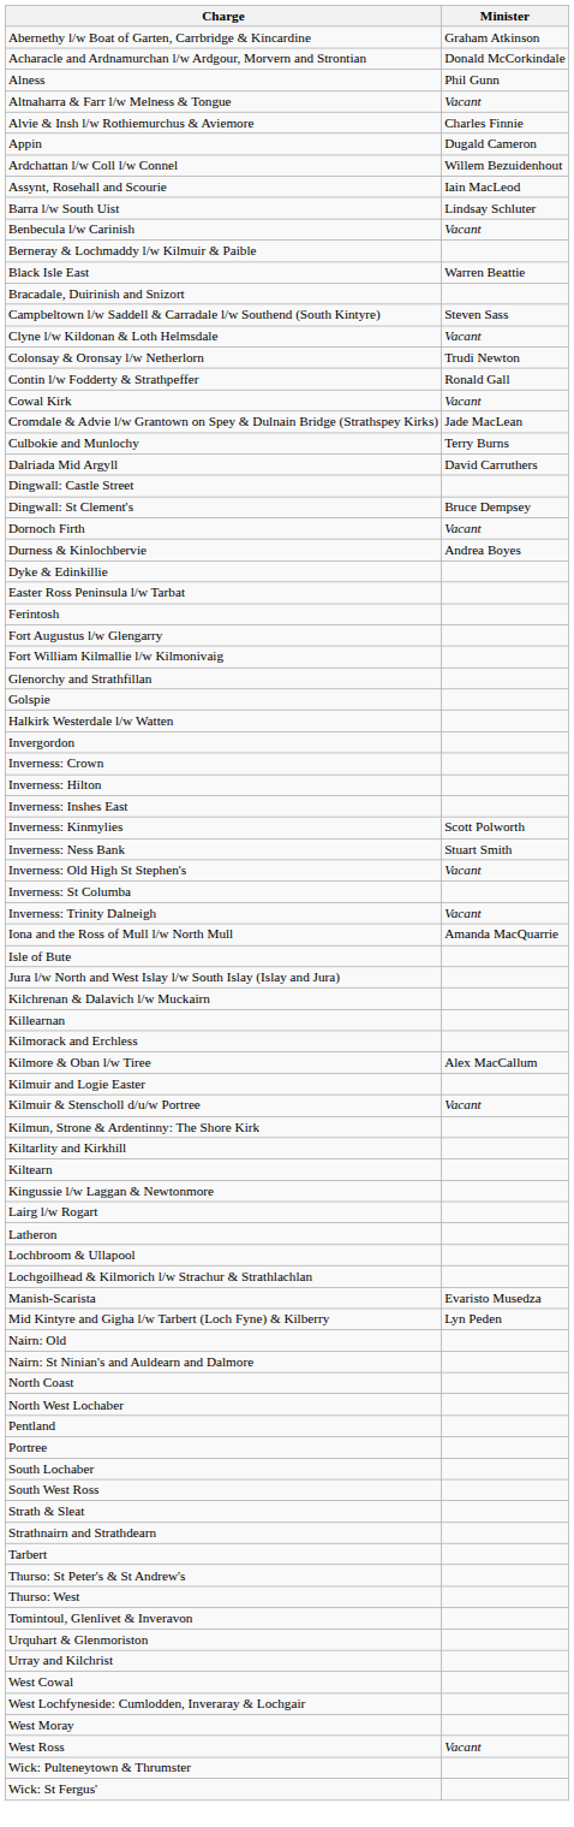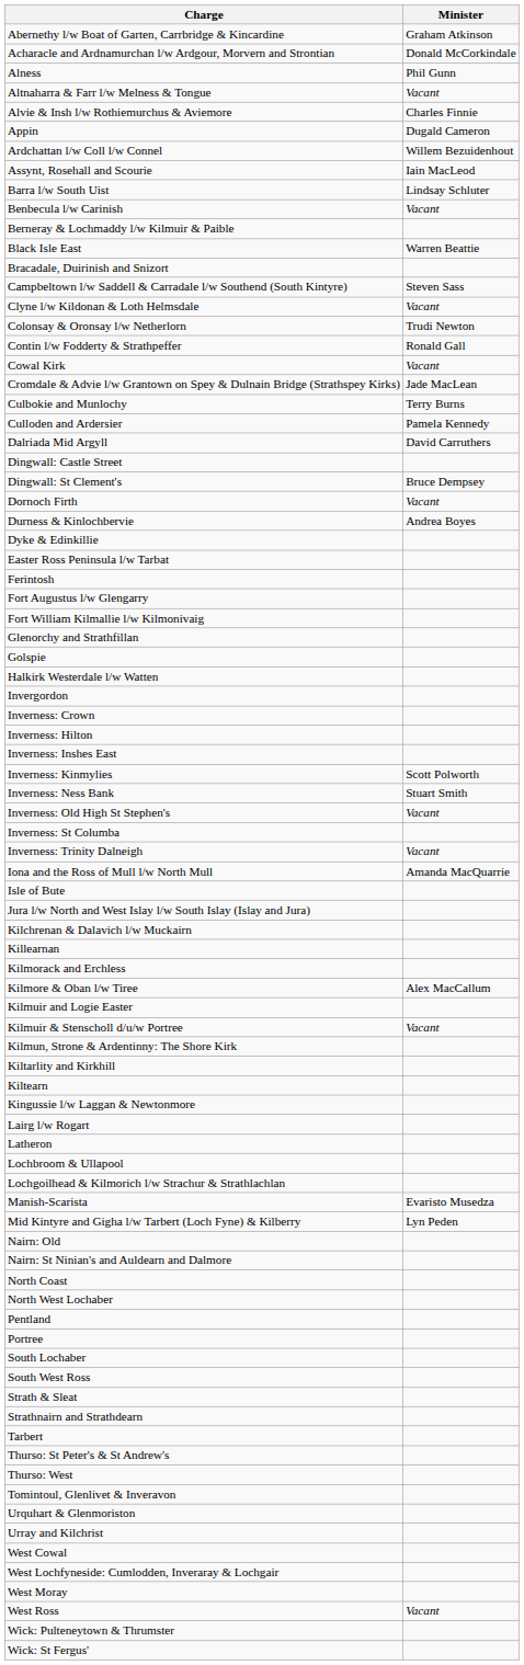 <table class="wikitable">
 <tr>
 <th>Charge</th>
 <th>Minister</th>
 </tr>
 <tr>
 <td>Abernethy l/w Boat of Garten, Carrbridge & Kincardine</td>
 <td>Graham Atkinson</td>
 </tr>
 <tr>
 <td>Acharacle and Ardnamurchan l/w Ardgour, Morvern and Strontian</td>
 <td>Donald McCorkindale</td>
 </tr>
 <tr>
 <td>Alness</td>
 <td>Phil Gunn</td>
 </tr>
 <tr>
 <td>Altnaharra & Farr l/w Melness & Tongue</td>
 <td><em>Vacant</em></td>
 </tr>
 <tr>
 <td>Alvie & Insh l/w Rothiemurchus & Aviemore</td>
 <td>Charles Finnie</td>
 </tr>
 <tr>
 <td>Appin</td>
 <td>Dugald Cameron</td>
 </tr>
 <tr>
 <td>Ardchattan l/w Coll l/w Connel</td>
 <td>Willem Bezuidenhout</td>
 </tr>
 <tr>
 <td>Assynt, Rosehall and Scourie</td>
 <td>Iain MacLeod</td>
 </tr>
 <tr>
 <td>Barra l/w South Uist</td>
 <td>Lindsay Schluter</td>
 </tr>
 <tr>
 <td>Benbecula l/w Carinish</td>
 <td><em>Vacant</em></td>
 </tr>
 <tr>
 <td>Berneray & Lochmaddy l/w Kilmuir & Paible</td>
 <td></td>
 </tr>
 <tr>
 <td>Black Isle East</td>
 <td>Warren Beattie</td>
 </tr>
 <tr>
 <td>Bracadale, Duirinish and Snizort</td>
 <td></td>
 </tr>
 <tr>
 <td>Campbeltown l/w Saddell & Carradale l/w Southend (South Kintyre)</td>
 <td>Steven Sass</td>
 </tr>
 <tr>
 <td>Clyne l/w Kildonan & Loth Helmsdale</td>
 <td><em>Vacant</em></td>
 </tr>
 <tr>
 <td>Colonsay & Oronsay l/w Netherlorn</td>
 <td>Trudi Newton</td>
 </tr>
 <tr>
 <td>Contin l/w Fodderty & Strathpeffer</td>
 <td>Ronald Gall</td>
 </tr>
 <tr>
 <td>Cowal Kirk</td>
 <td><em>Vacant</em></td>
 </tr>
 <tr>
 <td>Cromdale & Advie l/w Grantown on Spey & Dulnain Bridge (Strathspey Kirks)</td>
 <td>Jade MacLean</td>
 </tr>
 <tr>
 <td>Culbokie and Munlochy</td>
 <td>Terry Burns</td>
+</tr>
+<tr>
+<td>Culloden and Ardersier</td>
+<td>Pamela Kennedy</td>
 </tr>
 <tr>
 <td>Dalriada Mid Argyll</td>
 <td>David Carruthers</td>
 </tr>
 <tr>
 <td>Dingwall: Castle Street</td>
 <td></td>
 </tr>
 <tr>
 <td>Dingwall: St Clement's</td>
 <td>Bruce Dempsey</td>
 </tr>
 <tr>
 <td>Dornoch Firth</td>
 <td><em>Vacant</em></td>
 </tr>
 <tr>
 <td>Durness & Kinlochbervie</td>
 <td>Andrea Boyes</td>
 </tr>
 <tr>
 <td>Dyke & Edinkillie</td>
 <td></td>
 </tr>
 <tr>
 <td>Easter Ross Peninsula l/w Tarbat</td>
 <td></td>
 </tr>
 <tr>
 <td>Ferintosh</td>
 <td></td>
 </tr>
 <tr>
 <td>Fort Augustus l/w Glengarry</td>
 <td></td>
 </tr>
 <tr>
 <td>Fort William Kilmallie l/w Kilmonivaig</td>
 <td></td>
 </tr>
 <tr>
 <td>Glenorchy and Strathfillan</td>
 <td></td>
 </tr>
 <tr>
 <td>Golspie</td>
 <td></td>
 </tr>
 <tr>
 <td>Halkirk Westerdale l/w Watten</td>
 <td></td>
 </tr>
 <tr>
 <td>Invergordon</td>
 <td></td>
 </tr>
 <tr>
 <td>Inverness: Crown</td>
 <td></td>
 </tr>
 <tr>
 <td>Inverness: Hilton</td>
 <td></td>
 </tr>
 <tr>
 <td>Inverness: Inshes East</td>
 <td></td>
 </tr>
 <tr>
 <td>Inverness: Kinmylies</td>
 <td>Scott Polworth</td>
 </tr>
 <tr>
 <td>Inverness: Ness Bank</td>
 <td>Stuart Smith</td>
 </tr>
 <tr>
 <td>Inverness: Old High St Stephen's</td>
 <td><em>Vacant</em></td>
 </tr>
 <tr>
 <td>Inverness: St Columba</td>
 <td></td>
 </tr>
 <tr>
 <td>Inverness: Trinity Dalneigh</td>
 <td><em>Vacant</em></td>
 </tr>
 <tr>
 <td>Iona and the Ross of Mull l/w North Mull</td>
 <td>Amanda MacQuarrie</td>
 </tr>
 <tr>
 <td>Isle of Bute</td>
 <td></td>
 </tr>
 <tr>
 <td>Jura l/w North and West Islay l/w South Islay (Islay and Jura)</td>
 <td></td>
 </tr>
 <tr>
 <td>Kilchrenan & Dalavich l/w Muckairn</td>
 <td></td>
 </tr>
 <tr>
 <td>Killearnan</td>
 <td></td>
 </tr>
 <tr>
 <td>Kilmorack and Erchless</td>
 <td></td>
 </tr>
 <tr>
 <td>Kilmore & Oban l/w Tiree</td>
 <td>Alex MacCallum</td>
 </tr>
 <tr>
 <td>Kilmuir and Logie Easter</td>
 <td></td>
 </tr>
 <tr>
 <td>Kilmuir & Stenscholl d/u/w Portree</td>
 <td><em>Vacant</em></td>
 </tr>
 <tr>
 <td>Kilmun, Strone & Ardentinny: The Shore Kirk</td>
 <td></td>
 </tr>
 <tr>
 <td>Kiltarlity and Kirkhill</td>
 <td></td>
 </tr>
 <tr>
 <td>Kiltearn</td>
 <td></td>
 </tr>
 <tr>
 <td>Kingussie l/w Laggan & Newtonmore</td>
 <td></td>
 </tr>
 <tr>
 <td>Lairg l/w Rogart</td>
 <td></td>
 </tr>
 <tr>
 <td>Latheron</td>
 <td></td>
 </tr>
 <tr>
 <td>Lochbroom & Ullapool</td>
 <td></td>
 </tr>
 <tr>
 <td>Lochgoilhead & Kilmorich l/w Strachur & Strathlachlan</td>
 <td></td>
 </tr>
 <tr>
 <td>Manish-Scarista</td>
 <td>Evaristo Musedza</td>
 </tr>
 <tr>
 <td>Mid Kintyre and Gigha l/w Tarbert (Loch Fyne) & Kilberry</td>
 <td>Lyn Peden</td>
 </tr>
 <tr>
 <td>Nairn: Old</td>
 <td></td>
 </tr>
 <tr>
 <td>Nairn: St Ninian's and Auldearn and Dalmore</td>
 <td></td>
 </tr>
 <tr>
 <td>North Coast</td>
 <td></td>
 </tr>
 <tr>
 <td>North West Lochaber</td>
 <td></td>
 </tr>
 <tr>
 <td>Pentland</td>
 <td></td>
 </tr>
 <tr>
 <td>Portree</td>
 <td></td>
 </tr>
 <tr>
 <td>South Lochaber</td>
 <td></td>
 </tr>
 <tr>
 <td>South West Ross</td>
 <td></td>
 </tr>
 <tr>
 <td>Strath & Sleat</td>
 <td></td>
 </tr>
 <tr>
 <td>Strathnairn and Strathdearn</td>
 <td></td>
 </tr>
 <tr>
 <td>Tarbert</td>
 <td></td>
 </tr>
 <tr>
 <td>Thurso: St Peter's & St Andrew's</td>
 <td></td>
 </tr>
 <tr>
 <td>Thurso: West</td>
 <td></td>
 </tr>
 <tr>
 <td>Tomintoul, Glenlivet & Inveravon</td>
 <td></td>
 </tr>
 <tr>
 <td>Urquhart & Glenmoriston</td>
 <td></td>
 </tr>
 <tr>
 <td>Urray and Kilchrist</td>
 <td></td>
 </tr>
 <tr>
 <td>West Cowal</td>
 <td></td>
 </tr>
 <tr>
 <td>West Lochfyneside: Cumlodden, Inveraray & Lochgair</td>
 <td></td>
 </tr>
 <tr>
 <td>West Moray</td>
 <td></td>
 </tr>
 <tr>
 <td>West Ross</td>
 <td><em>Vacant</em></td>
 </tr>
 <tr>
 <td>Wick: Pulteneytown & Thrumster</td>
 <td></td>
 </tr>
 <tr>
 <td>Wick: St Fergus'</td>
 <td></td>
 </tr>
 </table>
